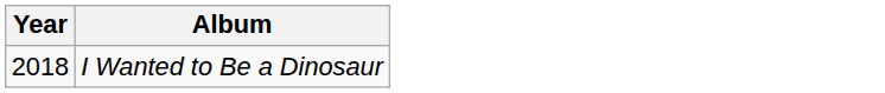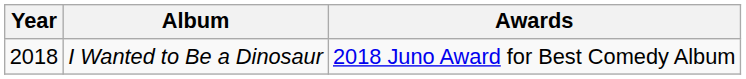 <table class="wikitable">
 <tr>
 <th>Year</th>
 <th>Album</th>
+<th>Awards</th>
 </tr>
 <tr>
 <td>2018</td>
 <td><em>I Wanted to Be a Dinosaur</em></td>
+<td><a href='#'>2018 Juno Award</a> for Best Comedy Album</td>
 </tr>
 </table>
